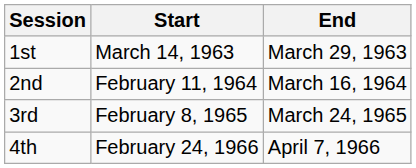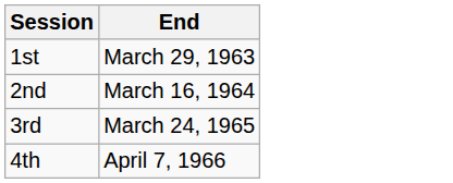 <table class="wikitable">
 <tr>
 <th>Session</th>
-<th>Start</th>
 <th>End</th>
 </tr>
 <tr>
 <td>1st</td>
-<td>March 14, 1963</td>
 <td>March 29, 1963</td>
 </tr>
 <tr>
 <td>2nd</td>
-<td>February 11, 1964</td>
 <td>March 16, 1964</td>
 </tr>
 <tr>
 <td>3rd</td>
-<td>February 8, 1965</td>
 <td>March 24, 1965</td>
 </tr>
 <tr>
 <td>4th</td>
-<td>February 24, 1966</td>
 <td>April 7, 1966</td>
 </tr>
 </table>
